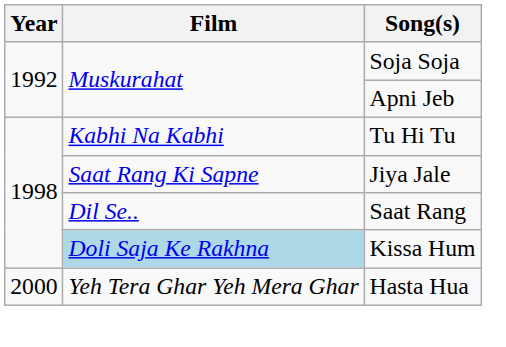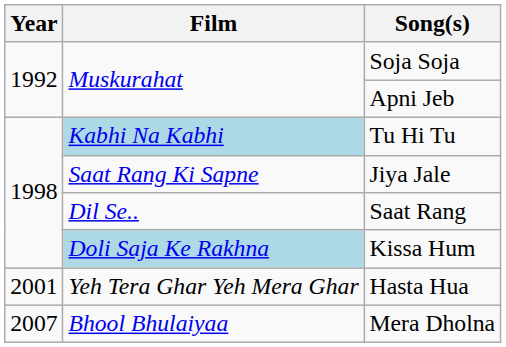 <table class="wikitable">
 <tr>
 <th>Year</th>
 <th>Film</th>
 <th>Song(s)</th>
 </tr>
 <tr>
 <td rowspan="2">1992</td>
 <td rowspan="2"><a href='#'><em>Muskurahat</em></a></td>
 <td>Soja Soja</td>
 </tr>
 <tr>
 <td>Apni Jeb</td>
 </tr>
 <tr>
 <td rowspan="4">1998</td>
-<td><em><a href='#'>Kabhi Na Kabhi</a></em></td>
+<td style="background: lightblue;"><em><a href='#'>Kabhi Na Kabhi</a></em></td>
 <td>Tu Hi Tu</td>
 </tr>
 <tr>
 <td><a href='#'><em>Saat Rang Ki Sapne</em></a></td>
 <td>Jiya Jale</td>
 </tr>
 <tr>
 <td><em><a href='#'>Dil Se..</a></em></td>
 <td>Saat Rang</td>
 </tr>
 <tr>
 <td style="background: lightblue;"><em><a href='#'>Doli Saja Ke Rakhna</a></em></td>
 <td>Kissa Hum</td>
 </tr>
 <tr>
-<td>2000</td>
+<td>2001</td>
 <td><em>Yeh Tera Ghar Yeh Mera Ghar</em></td>
 <td>Hasta Hua</td>
 </tr>
+<tr>
+<td>2007</td>
+<td><em><a href='#'>Bhool Bhulaiyaa</a></em></td>
+<td>Mera Dholna</td>
+</tr>
 </table>
